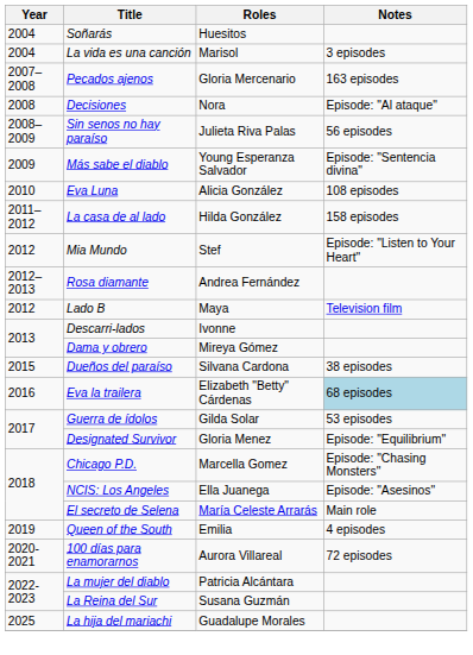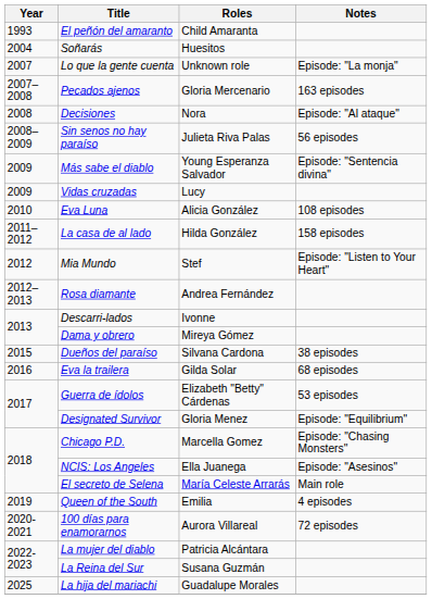 <table class="wikitable sortable">
 <tr>
 <th>Year</th>
 <th>Title</th>
 <th>Roles</th>
 <th>Notes</th>
 </tr>
 <tr>
+<td>1993</td>
+<td><em><a href='#'>El peñón del amaranto</a></em></td>
+<td>Child Amaranta</td>
+<td></td>
+</tr>
+<tr>
 <td>2004</td>
 <td><em>Soñarás</em></td>
 <td>Huesitos</td>
 <td></td>
 </tr>
 <tr>
-<td>2004</td>
-<td><em>La vida es una canción</em></td>
-<td>Marisol</td>
-<td>3 episodes</td>
+<td>2007</td>
+<td><em>Lo que la gente cuenta</em></td>
+<td>Unknown role</td>
+<td>Episode: "La monja"</td>
 </tr>
 <tr>
 <td>2007–2008</td>
 <td><em><a href='#'>Pecados ajenos</a></em></td>
 <td>Gloria Mercenario</td>
 <td>163 episodes</td>
 </tr>
 <tr>
 <td>2008</td>
 <td><em><a href='#'>Decisiones</a></em></td>
 <td>Nora</td>
 <td>Episode: "Al ataque"</td>
 </tr>
 <tr>
 <td>2008–2009</td>
 <td><em><a href='#'>Sin senos no hay paraíso</a></em></td>
 <td>Julieta Riva Palas</td>
 <td>56 episodes</td>
 </tr>
 <tr>
 <td>2009</td>
 <td><em><a href='#'>Más sabe el diablo</a></em></td>
 <td>Young Esperanza Salvador</td>
 <td>Episode: "Sentencia divina"</td>
 </tr>
 <tr>
+<td>2009</td>
+<td><em><a href='#'>Vidas cruzadas</a></em></td>
+<td>Lucy</td>
+<td></td>
+</tr>
+<tr>
 <td>2010</td>
 <td><em><a href='#'>Eva Luna</a></em></td>
 <td>Alicia González</td>
 <td>108 episodes</td>
 </tr>
 <tr>
 <td>2011–2012</td>
 <td><em><a href='#'>La casa de al lado</a></em></td>
 <td>Hilda González</td>
 <td>158 episodes</td>
 </tr>
 <tr>
 <td>2012</td>
 <td><em>Mia Mundo</em></td>
 <td>Stef</td>
 <td>Episode: "Listen to Your Heart"</td>
 </tr>
 <tr>
 <td>2012–2013</td>
 <td><em><a href='#'>Rosa diamante</a></em></td>
 <td>Andrea Fernández</td>
 <td></td>
 </tr>
 <tr>
-<td>2012</td>
-<td><em>Lado B</em></td>
-<td>Maya</td>
-<td><a href='#'>Television film</a></td>
-</tr>
-<tr>
 <td rowspan=2>2013</td>
 <td><em>Descarri-lados</em></td>
 <td>Ivonne</td>
 <td></td>
 </tr>
 <tr>
 <td><em><a href='#'>Dama y obrero</a></em></td>
 <td>Mireya Gómez</td>
 <td></td>
 </tr>
 <tr>
 <td>2015</td>
 <td><em><a href='#'>Dueños del paraíso</a></em></td>
 <td>Silvana Cardona</td>
 <td>38 episodes</td>
 </tr>
 <tr>
 <td>2016</td>
 <td><em><a href='#'>Eva la trailera</a></em></td>
-<td>Elizabeth "Betty" Cárdenas</td>
-<td style="background: lightblue;">68 episodes</td>
+<td>Gilda Solar</td>
+<td>68 episodes</td>
 </tr>
 <tr>
 <td rowspan=2>2017</td>
 <td><em><a href='#'>Guerra de ídolos</a></em></td>
-<td>Gilda Solar</td>
+<td>Elizabeth "Betty" Cárdenas</td>
 <td>53 episodes</td>
 </tr>
 <tr>
 <td><em><a href='#'>Designated Survivor</a></em></td>
 <td>Gloria Menez</td>
 <td>Episode: "Equilibrium"</td>
 </tr>
 <tr>
 <td rowspan=3>2018</td>
 <td><em><a href='#'>Chicago P.D.</a></em></td>
 <td>Marcella Gomez</td>
 <td>Episode: "Chasing Monsters"</td>
 </tr>
 <tr>
 <td><em><a href='#'>NCIS: Los Angeles</a></em></td>
 <td>Ella Juanega</td>
 <td>Episode: "Asesinos"</td>
 </tr>
 <tr>
 <td><em><a href='#'>El secreto de Selena</a></em></td>
 <td><a href='#'>María Celeste Arrarás</a></td>
 <td>Main role</td>
 </tr>
 <tr>
 <td>2019</td>
 <td><em><a href='#'>Queen of the South</a></em></td>
 <td>Emilia</td>
 <td>4 episodes</td>
 </tr>
 <tr>
 <td>2020-2021</td>
 <td><em><a href='#'>100 días para enamorarnos</a></em></td>
 <td>Aurora Villareal</td>
 <td>72 episodes</td>
 </tr>
 <tr>
 <td rowspan=2>2022-2023</td>
 <td><em><a href='#'>La mujer del diablo</a></em></td>
 <td>Patricia Alcántara</td>
 <td></td>
 </tr>
 <tr>
 <td><em><a href='#'>La Reina del Sur</a></em></td>
 <td>Susana Guzmán</td>
 <td></td>
 </tr>
 <tr>
 <td>2025</td>
 <td><em><a href='#'>La hija del mariachi</a></em></td>
 <td>Guadalupe Morales</td>
 <td></td>
 </tr>
 <tr>
 </tr>
 </table>
